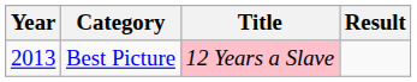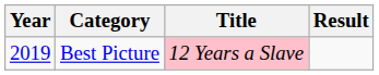 <table class="wikitable" style="font-size: 100%">
 <tr>
 <th>Year</th>
 <th>Category</th>
 <th>Title</th>
 <th>Result</th>
 </tr>
 <tr>
-<td style="text-align:center;"><a href='#'>2013</a></td>
+<td style="text-align:center;"><a href='#'>2019</a></td>
 <td><a href='#'>Best Picture</a></td>
 <td style="background: pink;"><em>12 Years a Slave</em></td>
 <td></td>
 </tr>
 </table>
